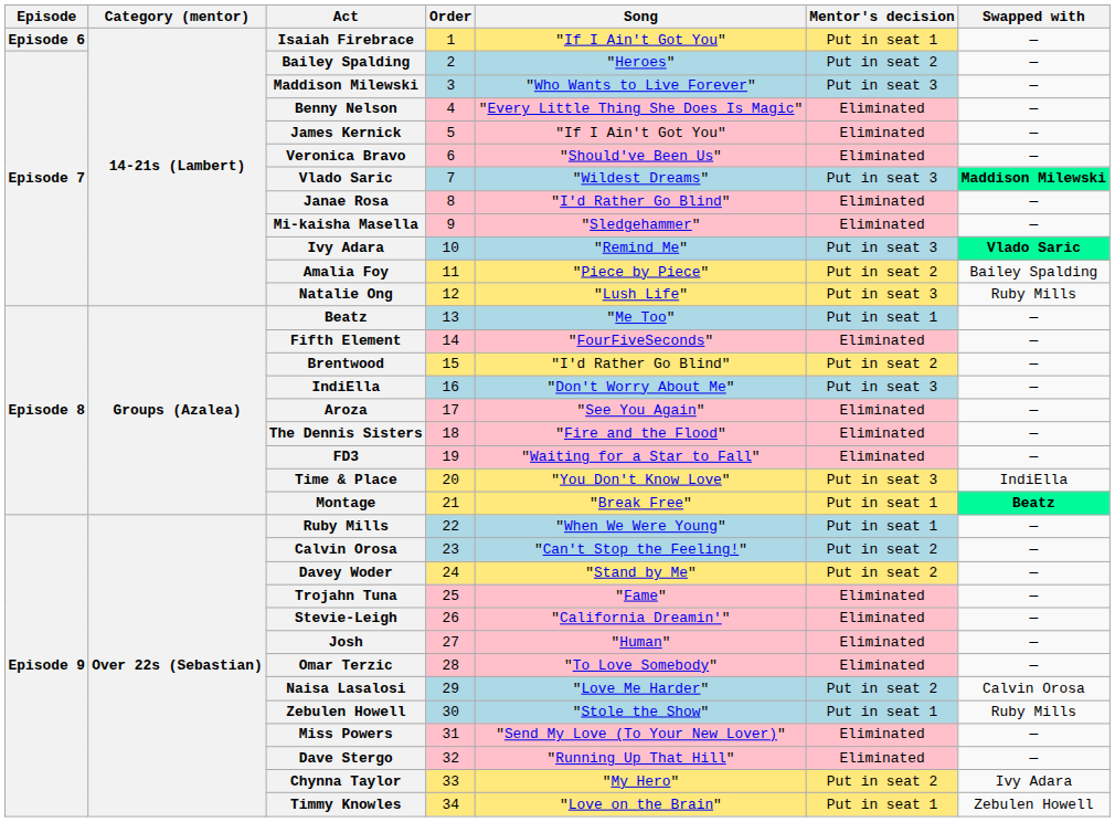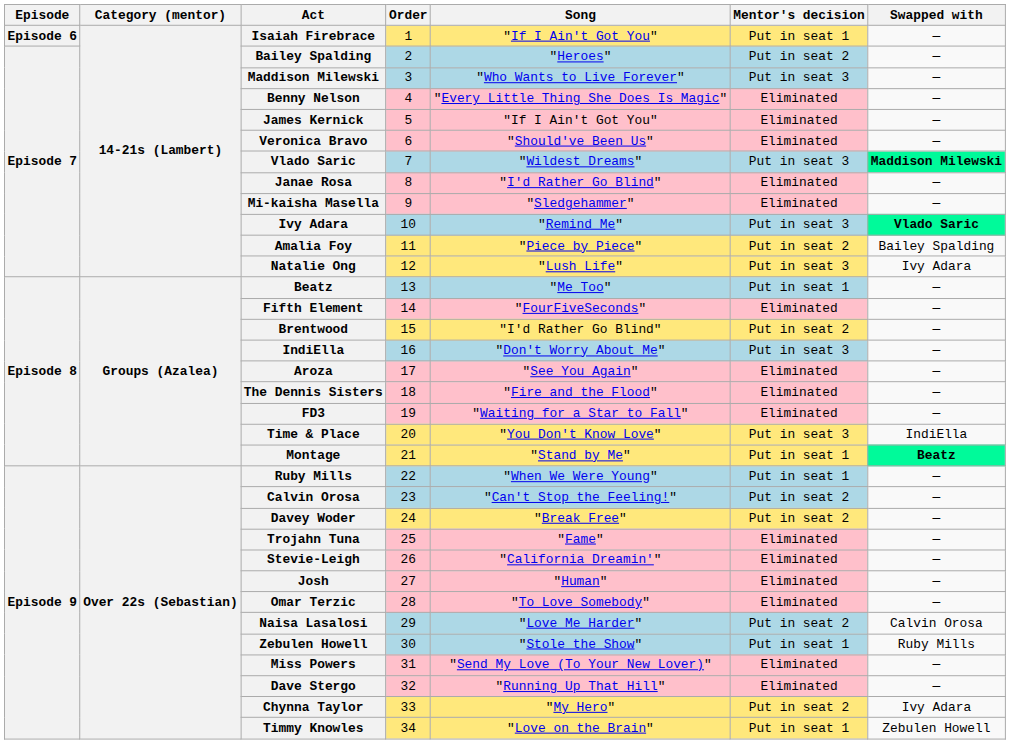 <table class="wikitable plainrowheaders" style="text-align: center;">
 <tr>
 <th scope="col">Episode</th>
 <th>Category (mentor)</th>
 <th>Act</th>
 <th>Order</th>
 <th>Song</th>
 <th>Mentor's decision</th>
 <th>Swapped with</th>
 </tr>
 <tr>
 <th>Episode 6<br></th>
 <th rowspan="12">14-21s (Lambert)</th>
 <th scope="row">Isaiah Firebrace</th>
 <td style="background:#FFE87C;">1</td>
 <td style="background:#FFE87C;">"<a href='#'>If I Ain't Got You</a>"</td>
 <td style="background:#FFE87C;">Put in seat 1</td>
 <td>—</td>
 </tr>
 <tr>
 <th rowspan="11">Episode 7 <br></th>
 <th scope="row">Bailey Spalding</th>
 <td style="background:lightblue;">2</td>
 <td style="background:lightblue;">"<a href='#'>Heroes</a>"</td>
 <td style="background:lightblue;">Put in seat 2</td>
 <td>—</td>
 </tr>
 <tr>
 <th scope="row">Maddison Milewski</th>
 <td style="background:lightblue;">3</td>
 <td style="background:lightblue;">"<a href='#'>Who Wants to Live Forever</a>"</td>
 <td style="background:lightblue;">Put in seat 3</td>
 <td>—</td>
 </tr>
 <tr>
 <th scope="row">Benny Nelson</th>
 <td style="background:pink;">4</td>
 <td style="background:pink;">"<a href='#'>Every Little Thing She Does Is Magic</a>"</td>
 <td style="background:pink;">Eliminated</td>
 <td>—</td>
 </tr>
 <tr>
 <th scope="row">James Kernick</th>
 <td style="background:pink;">5</td>
 <td style="background:pink;">"If I Ain't Got You" </td>
 <td style="background:pink;">Eliminated</td>
 <td>—</td>
 </tr>
 <tr>
 <th scope="row">Veronica Bravo</th>
 <td style="background:pink;">6</td>
 <td style="background:pink;">"<a href='#'>Should've Been Us</a>"</td>
 <td style="background:pink;">Eliminated</td>
 <td>—</td>
 </tr>
 <tr>
 <th scope="row">Vlado Saric</th>
 <td style="background:lightblue;">7</td>
 <td style="background:lightblue;">"<a href='#'>Wildest Dreams</a>"</td>
 <td style="background:lightblue;">Put in seat 3</td>
 <td style="background:#00fa9a;"><strong>Maddison Milewski</strong></td>
 </tr>
 <tr>
 <th scope="row">Janae Rosa</th>
 <td style="background:pink;">8</td>
 <td style="background:pink;">"<a href='#'>I'd Rather Go Blind</a>"</td>
 <td style="background:pink;">Eliminated</td>
 <td>—</td>
 </tr>
 <tr>
 <th scope="row">Mi-kaisha Masella</th>
 <td style="background:pink;">9</td>
 <td style="background:pink;">"<a href='#'>Sledgehammer</a>"</td>
 <td style="background:pink;">Eliminated</td>
 <td>—</td>
 </tr>
 <tr>
 <th scope="row">Ivy Adara</th>
 <td style="background:lightblue;">10</td>
 <td style="background:lightblue;">"<a href='#'>Remind Me</a>"</td>
 <td style="background:lightblue;">Put in seat 3</td>
 <td style="background:#00fa9a;"><strong>Vlado Saric</strong></td>
 </tr>
 <tr>
 <th scope="row">Amalia Foy</th>
 <td style="background:#FFE87C;">11</td>
 <td style="background:#FFE87C;">"<a href='#'>Piece by Piece</a>"</td>
 <td style="background:#FFE87C;">Put in seat 2</td>
 <td>Bailey Spalding</td>
 </tr>
 <tr>
 <th scope="row">Natalie Ong</th>
 <td style="background:#FFE87C;">12</td>
 <td style="background:#FFE87C;">"<a href='#'>Lush Life</a>"</td>
 <td style="background:#FFE87C;">Put in seat 3</td>
-<td>Ruby Mills</td>
+<td>Ivy Adara</td>
 </tr>
 <tr>
 <th rowspan="9">Episode 8 <br></th>
 <th rowspan="9">Groups (Azalea)</th>
 <th scope="row">Beatz</th>
 <td style="background:lightblue;">13</td>
 <td style="background:lightblue;">"<a href='#'>Me Too</a>"</td>
 <td style="background:lightblue;">Put in seat 1</td>
 <td>—</td>
 </tr>
 <tr>
 <th scope="row">Fifth Element</th>
 <td style="background:pink;">14</td>
 <td style="background:pink;">"<a href='#'>FourFiveSeconds</a>"</td>
 <td style="background:pink;">Eliminated</td>
 <td>—</td>
 </tr>
 <tr>
 <th scope="row">Brentwood</th>
 <td style="background:#FFE87C;">15</td>
 <td style="background:#FFE87C;">"I'd Rather Go Blind" </td>
 <td style="background:#FFE87C;">Put in seat 2</td>
 <td>—</td>
 </tr>
 <tr>
 <th scope="row">IndiElla</th>
 <td style="background:lightblue;">16</td>
 <td style="background:lightblue;">"<a href='#'>Don't Worry About Me</a>"</td>
 <td style="background:lightblue;">Put in seat 3</td>
 <td>—</td>
 </tr>
 <tr>
 <th scope="row">Aroza</th>
 <td style="background:pink;">17</td>
 <td style="background:pink;">"<a href='#'>See You Again</a>"</td>
 <td style="background:pink;">Eliminated</td>
 <td>—</td>
 </tr>
 <tr>
 <th scope="row">The Dennis Sisters</th>
 <td style="background:pink;">18</td>
 <td style="background:pink;">"<a href='#'>Fire and the Flood</a>"</td>
 <td style="background:pink;">Eliminated</td>
 <td>—</td>
 </tr>
 <tr>
 <th scope="row">FD3</th>
 <td style="background:pink;">19</td>
 <td style="background:pink;">"<a href='#'>Waiting for a Star to Fall</a>"</td>
 <td style="background:pink;">Eliminated</td>
 <td>—</td>
 </tr>
 <tr>
 <th scope="row">Time & Place</th>
 <td style="background:#FFE87C;">20</td>
 <td style="background:#FFE87C;">"<a href='#'>You Don't Know Love</a>"</td>
 <td style="background:#FFE87C;">Put in seat 3</td>
 <td>IndiElla</td>
 </tr>
 <tr>
 <th scope="row">Montage</th>
 <td style="background:#FFE87C;">21</td>
-<td style="background:#FFE87C;">"<a href='#'>Break Free</a>"</td>
+<td style="background:#FFE87C;">"<a href='#'>Stand by Me</a>"</td>
 <td style="background:#FFE87C;">Put in seat 1</td>
 <td style="background:#00fa9a;"><strong>Beatz</strong></td>
 </tr>
 <tr>
 <th rowspan="13">Episode 9 <br></th>
 <th rowspan="13">Over 22s (Sebastian)</th>
 <th scope="row">Ruby Mills</th>
 <td style="background:lightblue;">22</td>
 <td style="background:lightblue;">"<a href='#'>When We Were Young</a>"</td>
 <td style="background:lightblue;">Put in seat 1</td>
 <td>—</td>
 </tr>
 <tr>
 <th scope="row">Calvin Orosa</th>
 <td style="background:lightblue;">23</td>
 <td style="background:lightblue;">"<a href='#'>Can't Stop the Feeling!</a>"</td>
 <td style="background:lightblue;">Put in seat 2</td>
 <td>—</td>
 </tr>
 <tr>
 <th scope="row">Davey Woder</th>
 <td style="background:#FFE87C;">24</td>
-<td style="background:#FFE87C;">"<a href='#'>Stand by Me</a>"</td>
+<td style="background:#FFE87C;">"<a href='#'>Break Free</a>"</td>
 <td style="background:#FFE87C;">Put in seat 2</td>
 <td>—</td>
 </tr>
 <tr>
 <th scope="row">Trojahn Tuna</th>
 <td style="background:pink;">25</td>
 <td style="background:pink;">"<a href='#'>Fame</a>"</td>
 <td style="background:pink;">Eliminated</td>
 <td>—</td>
 </tr>
 <tr>
 <th scope="row">Stevie-Leigh</th>
 <td style="background:pink;">26</td>
 <td style="background:pink;">"<a href='#'>California Dreamin'</a>"</td>
 <td style="background:pink;">Eliminated</td>
 <td>—</td>
 </tr>
 <tr>
 <th scope="row">Josh</th>
 <td style="background:pink;">27</td>
 <td style="background:pink;">"<a href='#'>Human</a>"</td>
 <td style="background:pink;">Eliminated</td>
 <td>—</td>
 </tr>
 <tr>
 <th scope="row">Omar Terzic</th>
 <td style="background:pink;">28</td>
 <td style="background:pink;">"<a href='#'>To Love Somebody</a>"</td>
 <td style="background:pink;">Eliminated</td>
 <td>—</td>
 </tr>
 <tr>
 <th scope="row">Naisa Lasalosi</th>
 <td style="background:lightblue;">29</td>
 <td style="background:lightblue;">"<a href='#'>Love Me Harder</a>"</td>
 <td style="background:lightblue;">Put in seat 2</td>
 <td>Calvin Orosa</td>
 </tr>
 <tr>
 <th scope="row">Zebulen Howell</th>
 <td style="background:lightblue;">30</td>
 <td style="background:lightblue;">"<a href='#'>Stole the Show</a>"</td>
 <td style="background:lightblue;">Put in seat 1</td>
 <td>Ruby Mills</td>
 </tr>
 <tr>
 <th scope="row">Miss Powers</th>
 <td style="background:pink;">31</td>
 <td style="background:pink;">"<a href='#'>Send My Love (To Your New Lover)</a>"</td>
 <td style="background:pink;">Eliminated</td>
 <td>—</td>
 </tr>
 <tr>
 <th scope="row">Dave Stergo</th>
 <td style="background:pink;">32</td>
 <td style="background:pink;">"<a href='#'>Running Up That Hill</a>"</td>
 <td style="background:pink;">Eliminated</td>
 <td>—</td>
 </tr>
 <tr>
 <th scope="row">Chynna Taylor</th>
 <td style="background:#FFE87C;">33</td>
 <td style="background:#FFE87C;">"<a href='#'>My Hero</a>"</td>
 <td style="background:#FFE87C;">Put in seat 2</td>
 <td>Ivy Adara</td>
 </tr>
 <tr>
 <th scope="row">Timmy Knowles</th>
 <td style="background:#FFE87C;">34</td>
 <td style="background:#FFE87C;">"<a href='#'>Love on the Brain</a>"</td>
 <td style="background:#FFE87C;">Put in seat 1</td>
 <td>Zebulen Howell</td>
 </tr>
 </table>
